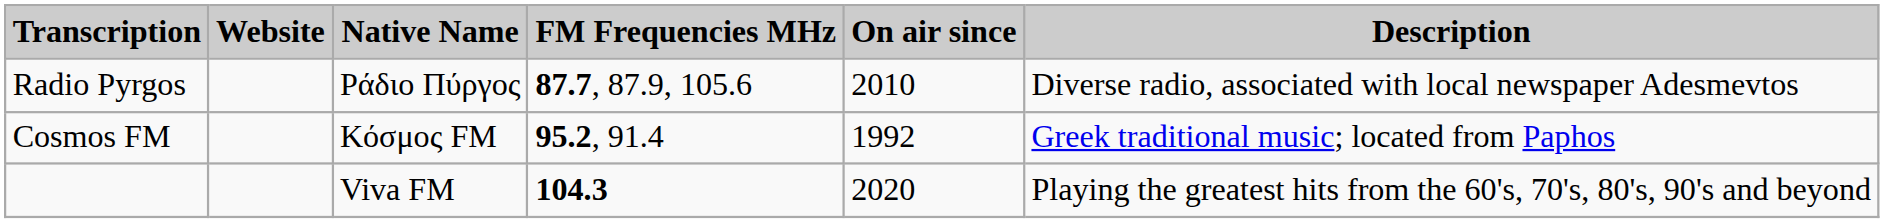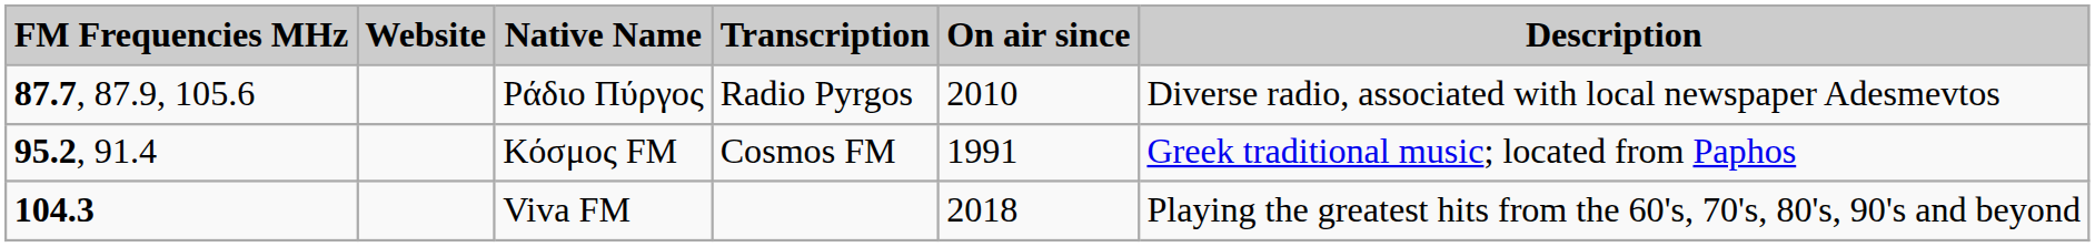 <table class="wikitable" style="font-size:90%;">
 <tr>
-<th style="background:#ccc;">Transcription</th>
+<th style="background:#ccc;">FM Frequencies MHz</th>
 <th style="background:#ccc;">Website</th>
 <th style="background:#ccc;">Native Name</th>
-<th style="background:#ccc;">FM Frequencies MHz</th>
+<th style="background:#ccc;">Transcription</th>
 <th style="background:#ccc;">On air since</th>
 <th style="background:#ccc;">Description</th>
 </tr>
 <tr>
-<td>Radio Pyrgos</td>
+<td><strong>87.7</strong>, 87.9, 105.6</td>
 <td></td>
 <td>Ράδιο Πύργος</td>
-<td><strong>87.7</strong>, 87.9, 105.6</td>
+<td>Radio Pyrgos</td>
 <td>2010</td>
 <td>Diverse radio, associated with local newspaper Adesmevtos</td>
 </tr>
 <tr>
-<td>Cosmos FM</td>
+<td><strong>95.2</strong>, 91.4</td>
 <td></td>
 <td>Κόσμος FM</td>
-<td><strong>95.2</strong>, 91.4</td>
-<td>1992</td>
+<td>Cosmos FM</td>
+<td>1991</td>
 <td><a href='#'>Greek traditional music</a>; located from <a href='#'>Paphos</a></td>
 </tr>
 <tr>
-<td></td>
+<td><strong>104.3</strong></td>
 <td></td>
 <td>Viva FM</td>
-<td><strong>104.3</strong></td>
-<td>2020</td>
+<td></td>
+<td>2018</td>
 <td>Playing the greatest hits from the 60's, 70's, 80's, 90's and beyond</td>
 </tr>
 </table>
